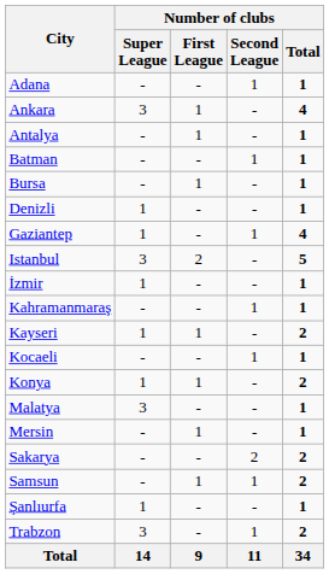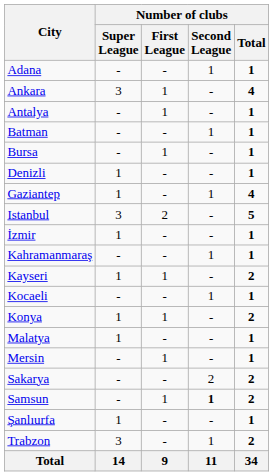 <table class=wikitable>
 <tr>
 <th rowspan=2>City</th>
 <th colspan=4>Number of clubs</th>
 </tr>
 <tr>
 <th>Super <br>League</th>
 <th>First<br>League</th>
 <th>Second<br>League</th>
 <th>Total</th>
 </tr>
 <tr align=center>
 <td align=left><a href='#'>Adana</a></td>
 <td>-</td>
 <td>-</td>
 <td>1</td>
 <td><strong>1</strong></td>
 </tr>
 <tr align=center>
 <td align=left><a href='#'>Ankara</a></td>
 <td>3</td>
 <td>1</td>
 <td>-</td>
 <td><strong>4</strong></td>
 </tr>
 <tr align=center>
 <td align=left><a href='#'>Antalya</a></td>
 <td>-</td>
 <td>1</td>
 <td>-</td>
 <td><strong>1</strong></td>
 </tr>
 <tr align=center>
 <td align=left><a href='#'>Batman</a></td>
 <td>-</td>
 <td>-</td>
 <td>1</td>
 <td><strong>1</strong></td>
 </tr>
 <tr align=center>
 <td align=left><a href='#'>Bursa</a></td>
 <td>-</td>
 <td>1</td>
 <td>-</td>
 <td><strong>1</strong></td>
 </tr>
 <tr align=center>
 <td align=left><a href='#'>Denizli</a></td>
 <td>1</td>
 <td>-</td>
 <td>-</td>
 <td><strong>1</strong></td>
 </tr>
 <tr align=center>
 <td align=left><a href='#'>Gaziantep</a></td>
 <td>1</td>
 <td>-</td>
 <td>1</td>
 <td><strong>4</strong></td>
 </tr>
 <tr align=center>
 <td align=left><a href='#'>Istanbul</a></td>
 <td>3</td>
 <td>2</td>
 <td>-</td>
 <td><strong>5</strong></td>
 </tr>
 <tr align=center>
 <td align=left><a href='#'>İzmir</a></td>
 <td>1</td>
 <td>-</td>
 <td>-</td>
 <td><strong>1</strong></td>
 </tr>
 <tr align=center>
 <td align=left><a href='#'>Kahramanmaraş</a></td>
 <td>-</td>
 <td>-</td>
 <td>1</td>
 <td><strong>1</strong></td>
 </tr>
 <tr align=center>
 <td align=left><a href='#'>Kayseri</a></td>
 <td>1</td>
 <td>1</td>
 <td>-</td>
 <td><strong>2</strong></td>
 </tr>
 <tr align=center>
 <td align=left><a href='#'>Kocaeli</a></td>
 <td>-</td>
 <td>-</td>
 <td>1</td>
 <td><strong>1</strong></td>
 </tr>
 <tr align=center>
 <td align=left><a href='#'>Konya</a></td>
 <td>1</td>
 <td>1</td>
 <td>-</td>
 <td><strong>2</strong></td>
 </tr>
 <tr align=center>
 <td align=left><a href='#'>Malatya</a></td>
-<td>3</td>
+<td>1</td>
 <td>-</td>
 <td>-</td>
 <td><strong>1</strong></td>
 </tr>
 <tr align=center>
 <td align=left><a href='#'>Mersin</a></td>
 <td>-</td>
 <td>1</td>
 <td>-</td>
 <td><strong>1</strong></td>
 </tr>
 <tr align=center>
 <td align=left><a href='#'>Sakarya</a></td>
 <td>-</td>
 <td>-</td>
 <td>2</td>
 <td><strong>2</strong></td>
 </tr>
 <tr align=center>
 <td align=left><a href='#'>Samsun</a></td>
 <td>-</td>
 <td>1</td>
-<td>1</td>
+<td><strong>1</strong></td>
 <td><strong>2</strong></td>
 </tr>
 <tr align=center>
 <td align=left><a href='#'>Şanlıurfa</a></td>
 <td>1</td>
 <td>-</td>
 <td>-</td>
 <td><strong>1</strong></td>
 </tr>
 <tr align=center>
 <td align=left><a href='#'>Trabzon</a></td>
 <td>3</td>
 <td>-</td>
 <td>1</td>
 <td><strong>2</strong></td>
 </tr>
 <tr>
 <th>Total</th>
 <th>14</th>
 <th>9</th>
 <th>11</th>
 <th>34</th>
 </tr>
 </table>
